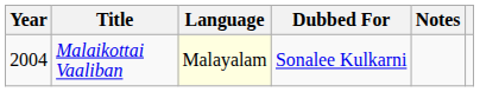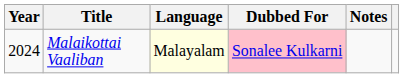 <table class="wikitable">
 <tr>
 <th>Year</th>
 <th style="width:100px">Title</th>
 <th>Language</th>
 <th>Dubbed For</th>
 <th>Notes</th>
 <th></th>
 </tr>
 <tr>
-<td>2004</td>
+<td>2024</td>
 <td><em><a href='#'>Malaikottai Vaaliban</a></em></td>
 <td style="background: lightyellow;">Malayalam</td>
-<td><a href='#'>Sonalee Kulkarni</a></td>
+<td style="background: pink;"><a href='#'>Sonalee Kulkarni</a></td>
 <td></td>
 <td></td>
 </tr>
 </table>
